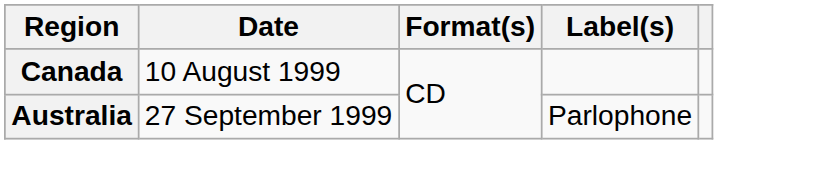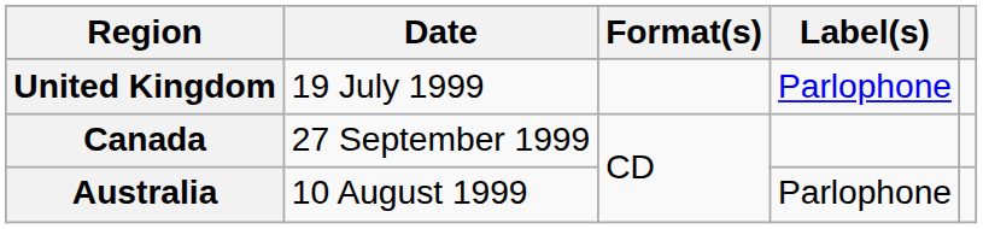 <table class="wikitable plainrowheaders">
 <tr>
 <th scope="col">Region</th>
 <th scope="col">Date</th>
 <th scope="col">Format(s)</th>
 <th scope="col">Label(s)</th>
 <th scope="col"></th>
 </tr>
 <tr>
+<th scope="row">United Kingdom</th>
+<td>19 July 1999</td>
+<td></td>
+<td><a href='#'>Parlophone</a></td>
+<td></td>
+</tr>
+<tr>
 <th scope="row">Canada</th>
-<td>10 August 1999</td>
+<td>27 September 1999</td>
 <td rowspan="2">CD</td>
 <td></td>
 <td></td>
 </tr>
 <tr>
 <th scope="row">Australia</th>
-<td>27 September 1999</td>
+<td>10 August 1999</td>
 <td>Parlophone</td>
 <td></td>
 </tr>
 </table>
